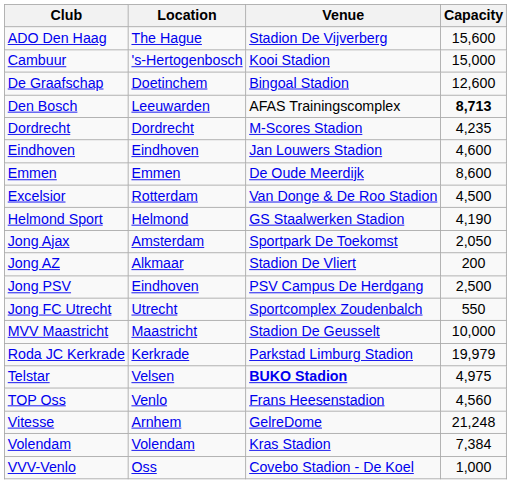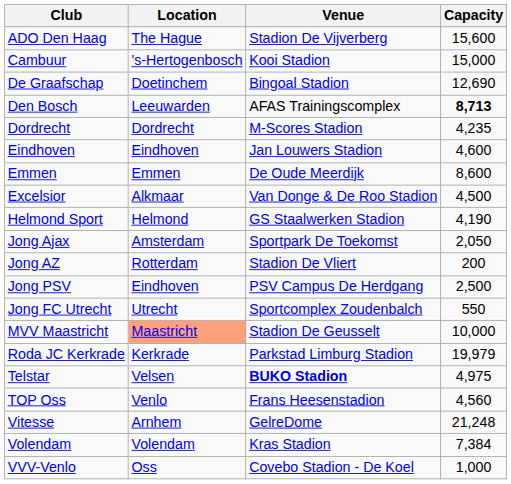 <table class="wikitable sortable">
 <tr>
 <th>Club</th>
 <th>Location</th>
 <th>Venue</th>
 <th>Capacity</th>
 </tr>
 <tr>
 <td><a href='#'>ADO Den Haag</a></td>
 <td><a href='#'>The Hague</a></td>
 <td><a href='#'>Stadion De Vijverberg</a></td>
 <td style="text-align: center;">15,600</td>
 </tr>
 <tr>
 <td><a href='#'>Cambuur</a></td>
 <td><a href='#'>'s-Hertogenbosch</a></td>
 <td><a href='#'>Kooi Stadion</a></td>
 <td style="text-align: center;">15,000</td>
 </tr>
 <tr>
 <td><a href='#'>De Graafschap</a></td>
 <td><a href='#'>Doetinchem</a></td>
 <td><a href='#'>Bingoal Stadion</a></td>
-<td style="text-align: center;">12,600</td>
+<td style="text-align: center;">12,690</td>
 </tr>
 <tr>
 <td><a href='#'>Den Bosch</a></td>
 <td><a href='#'>Leeuwarden</a></td>
 <td>AFAS Trainingscomplex</td>
 <td style="text-align: center;"><strong>8,713</strong></td>
 </tr>
 <tr>
 <td><a href='#'>Dordrecht</a></td>
 <td><a href='#'>Dordrecht</a></td>
 <td><a href='#'>M-Scores Stadion</a></td>
 <td style="text-align: center;">4,235</td>
 </tr>
 <tr>
 <td><a href='#'>Eindhoven</a></td>
 <td><a href='#'>Eindhoven</a></td>
 <td><a href='#'>Jan Louwers Stadion</a></td>
 <td style="text-align: center;">4,600</td>
 </tr>
 <tr>
 <td><a href='#'>Emmen</a></td>
 <td><a href='#'>Emmen</a></td>
 <td><a href='#'>De Oude Meerdijk</a></td>
 <td style="text-align: center;">8,600</td>
 </tr>
 <tr>
 <td><a href='#'>Excelsior</a></td>
-<td><a href='#'>Rotterdam</a></td>
+<td><a href='#'>Alkmaar</a></td>
 <td><a href='#'>Van Donge & De Roo Stadion</a></td>
 <td style="text-align: center;">4,500</td>
 </tr>
 <tr>
 <td><a href='#'>Helmond Sport</a></td>
 <td><a href='#'>Helmond</a></td>
 <td><a href='#'>GS Staalwerken Stadion</a></td>
 <td style="text-align: center;">4,190</td>
 </tr>
 <tr>
 <td><a href='#'>Jong Ajax</a></td>
 <td><a href='#'>Amsterdam</a></td>
 <td><a href='#'>Sportpark De Toekomst</a></td>
 <td style="text-align: center;">2,050</td>
 </tr>
 <tr>
 <td><a href='#'>Jong AZ</a></td>
-<td><a href='#'>Alkmaar</a></td>
+<td><a href='#'>Rotterdam</a></td>
 <td><a href='#'>Stadion De Vliert</a></td>
 <td style="text-align: center;">200</td>
 </tr>
 <tr>
 <td><a href='#'>Jong PSV</a></td>
 <td><a href='#'>Eindhoven</a></td>
 <td><a href='#'>PSV Campus De Herdgang</a></td>
 <td style="text-align: center;">2,500</td>
 </tr>
 <tr>
 <td><a href='#'>Jong FC Utrecht</a></td>
 <td><a href='#'>Utrecht</a></td>
 <td><a href='#'>Sportcomplex Zoudenbalch</a></td>
 <td style="text-align: center;">550</td>
 </tr>
 <tr>
 <td><a href='#'>MVV Maastricht</a></td>
-<td><a href='#'>Maastricht</a></td>
+<td style="background: lightsalmon;"><a href='#'>Maastricht</a></td>
 <td><a href='#'>Stadion De Geusselt</a></td>
 <td style="text-align: center;">10,000</td>
 </tr>
 <tr>
 <td><a href='#'>Roda JC Kerkrade</a></td>
 <td><a href='#'>Kerkrade</a></td>
 <td><a href='#'>Parkstad Limburg Stadion</a></td>
 <td style="text-align: center;">19,979</td>
 </tr>
 <tr>
 <td><a href='#'>Telstar</a></td>
 <td><a href='#'>Velsen</a></td>
 <td><strong><a href='#'>BUKO Stadion</a></strong></td>
 <td style="text-align: center;">4,975</td>
 </tr>
 <tr>
 <td><a href='#'>TOP Oss</a></td>
 <td><a href='#'>Venlo</a></td>
 <td><a href='#'>Frans Heesenstadion</a></td>
 <td style="text-align: center;">4,560</td>
 </tr>
 <tr>
 <td><a href='#'>Vitesse</a></td>
 <td><a href='#'>Arnhem</a></td>
 <td><a href='#'>GelreDome</a></td>
 <td style="text-align: center;">21,248</td>
 </tr>
 <tr>
 <td><a href='#'>Volendam</a></td>
 <td><a href='#'>Volendam</a></td>
 <td><a href='#'>Kras Stadion</a></td>
 <td style="text-align: center;">7,384</td>
 </tr>
 <tr>
 <td><a href='#'>VVV-Venlo</a></td>
 <td><a href='#'>Oss</a></td>
 <td><a href='#'>Covebo Stadion - De Koel</a></td>
 <td style="text-align: center;">1,000</td>
 </tr>
 </table>
